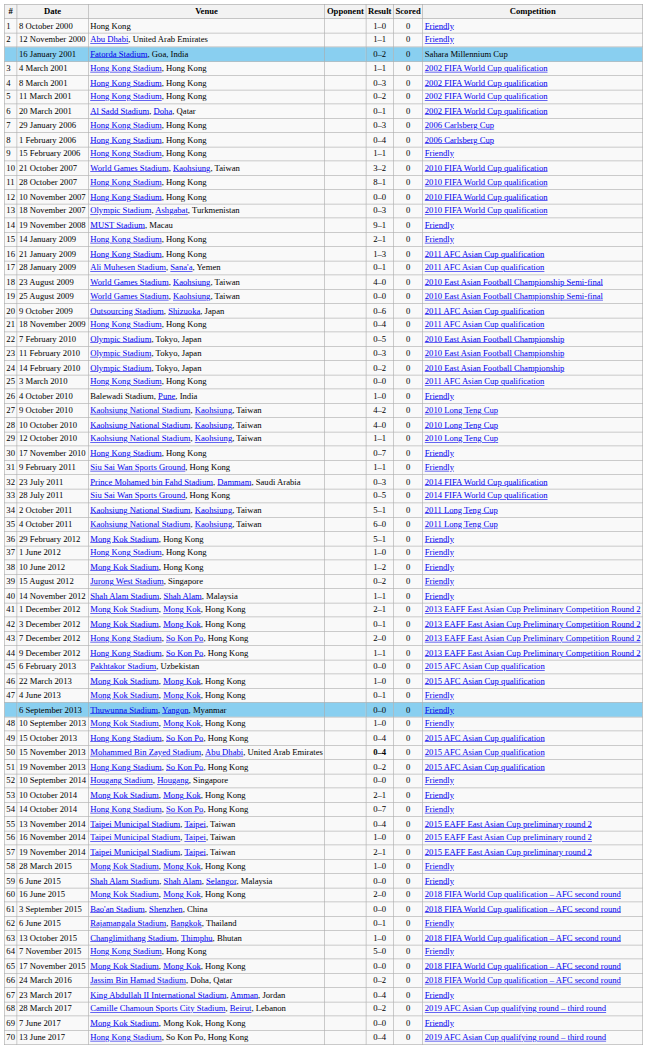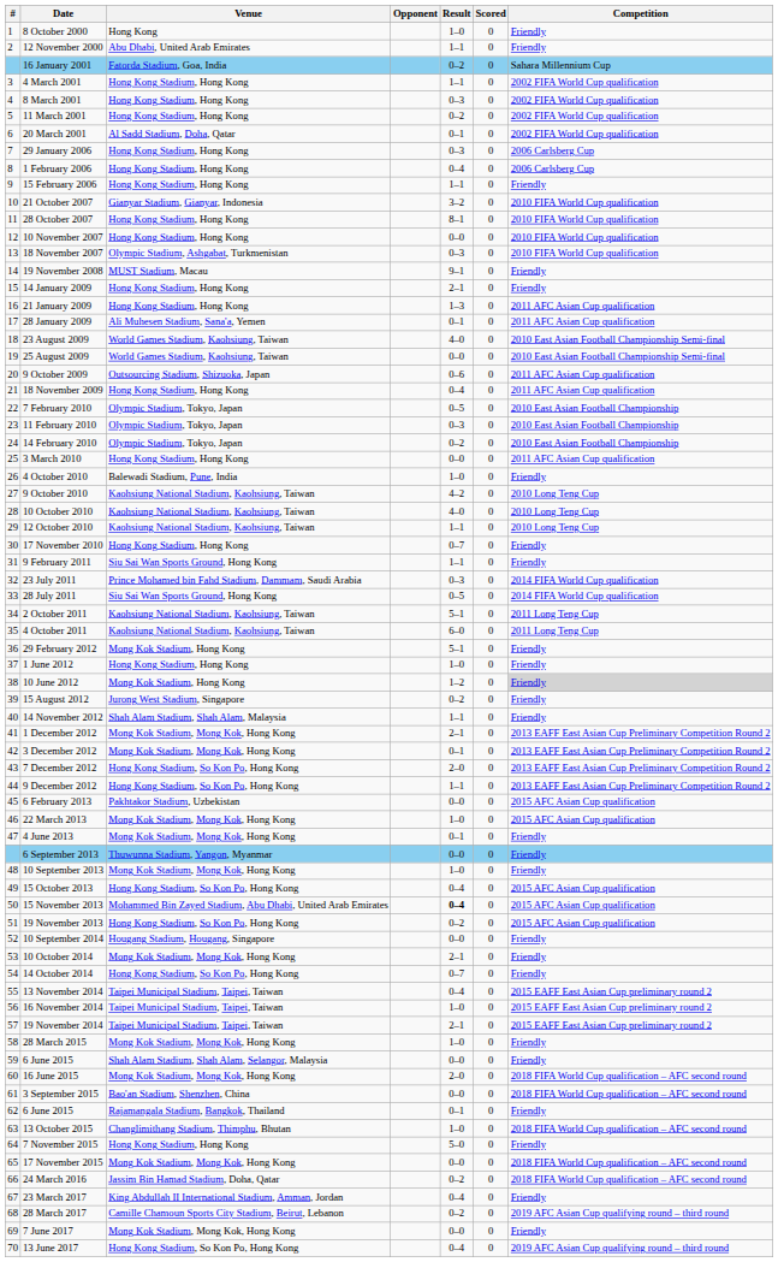 <table class="wikitable" style="font-size:90%; text-align: left;">
 <tr bgcolor="#CCCCCC" align="center">
 <th>#</th>
 <th>Date</th>
 <th>Venue</th>
 <th>Opponent</th>
 <th>Result</th>
 <th>Scored</th>
 <th>Competition</th>
 </tr>
 <tr>
 <td>1</td>
 <td>8 October 2000</td>
 <td>Hong Kong</td>
 <td></td>
 <td align="center">1–0</td>
 <td align="center">0</td>
 <td><a href='#'>Friendly</a></td>
 </tr>
 <tr>
 <td>2</td>
 <td>12 November 2000</td>
 <td><a href='#'>Abu Dhabi</a>, United Arab Emirates</td>
 <td></td>
 <td align="center">1–1</td>
 <td align="center">0</td>
 <td><a href='#'>Friendly</a></td>
 </tr>
 <tr style="background-color:#89CFF0">
 <td></td>
 <td>16 January 2001</td>
 <td><a href='#'>Fatorda Stadium</a>, Goa, India</td>
 <td></td>
 <td align="center">0–2</td>
 <td align="center">0</td>
 <td>Sahara Millennium Cup</td>
 </tr>
 <tr>
 <td>3</td>
 <td>4 March 2001</td>
 <td><a href='#'>Hong Kong Stadium</a>, Hong Kong</td>
 <td></td>
 <td align=center>1–1</td>
 <td align=center>0</td>
 <td><a href='#'>2002 FIFA World Cup qualification</a></td>
 </tr>
 <tr>
 <td>4</td>
 <td>8 March 2001</td>
 <td><a href='#'>Hong Kong Stadium</a>, Hong Kong</td>
 <td></td>
 <td align=center>0–3</td>
 <td align=center>0</td>
 <td><a href='#'>2002 FIFA World Cup qualification</a></td>
 </tr>
 <tr>
 <td>5</td>
 <td>11 March 2001</td>
 <td><a href='#'>Hong Kong Stadium</a>, Hong Kong</td>
 <td></td>
 <td align=center>0–2</td>
 <td align=center>0</td>
 <td><a href='#'>2002 FIFA World Cup qualification</a></td>
 </tr>
 <tr>
 <td>6</td>
 <td>20 March 2001</td>
 <td><a href='#'>Al Sadd Stadium</a>, <a href='#'>Doha</a>, Qatar</td>
 <td></td>
 <td align=center>0–1</td>
 <td align=center>0</td>
 <td><a href='#'>2002 FIFA World Cup qualification</a></td>
 </tr>
 <tr>
 <td>7</td>
 <td>29 January 2006</td>
 <td><a href='#'>Hong Kong Stadium</a>, Hong Kong</td>
 <td></td>
 <td align=center>0–3</td>
 <td align=center>0</td>
 <td><a href='#'>2006 Carlsberg Cup</a></td>
 </tr>
 <tr>
 <td>8</td>
 <td>1 February 2006</td>
 <td><a href='#'>Hong Kong Stadium</a>, Hong Kong</td>
 <td></td>
 <td align=center>0–4</td>
 <td align=center>0</td>
 <td><a href='#'>2006 Carlsberg Cup</a></td>
 </tr>
 <tr>
 <td>9</td>
 <td>15 February 2006</td>
 <td><a href='#'>Hong Kong Stadium</a>, Hong Kong</td>
 <td></td>
 <td align=center>1–1</td>
 <td align=center>0</td>
 <td><a href='#'>Friendly</a></td>
 </tr>
 <tr>
 <td>10</td>
 <td>21 October 2007</td>
-<td><a href='#'>World Games Stadium</a>, <a href='#'>Kaohsiung</a>, Taiwan</td>
+<td><a href='#'>Gianyar Stadium</a>, <a href='#'>Gianyar</a>, Indonesia</td>
 <td></td>
 <td align=center>3–2</td>
 <td align=center>0</td>
 <td><a href='#'>2010 FIFA World Cup qualification</a></td>
 </tr>
 <tr>
 <td>11</td>
 <td>28 October 2007</td>
 <td><a href='#'>Hong Kong Stadium</a>, Hong Kong</td>
 <td></td>
 <td align=center>8–1</td>
 <td align=center>0</td>
 <td><a href='#'>2010 FIFA World Cup qualification</a></td>
 </tr>
 <tr>
 <td>12</td>
 <td>10 November 2007</td>
 <td><a href='#'>Hong Kong Stadium</a>, Hong Kong</td>
 <td></td>
 <td align=center>0–0</td>
 <td align=center>0</td>
 <td><a href='#'>2010 FIFA World Cup qualification</a></td>
 </tr>
 <tr>
 <td>13</td>
 <td>18 November 2007</td>
 <td><a href='#'>Olympic Stadium</a>, <a href='#'>Ashgabat</a>, Turkmenistan</td>
 <td></td>
 <td align=center>0–3</td>
 <td align=center>0</td>
 <td><a href='#'>2010 FIFA World Cup qualification</a></td>
 </tr>
 <tr>
 <td>14</td>
 <td>19 November 2008</td>
 <td><a href='#'>MUST Stadium</a>, Macau</td>
 <td></td>
 <td align=center>9–1</td>
 <td align=center>0</td>
 <td><a href='#'>Friendly</a></td>
 </tr>
 <tr>
 <td>15</td>
 <td>14 January 2009</td>
 <td><a href='#'>Hong Kong Stadium</a>, Hong Kong</td>
 <td></td>
 <td align=center>2–1</td>
 <td align=center>0</td>
 <td><a href='#'>Friendly</a></td>
 </tr>
 <tr>
 <td>16</td>
 <td>21 January 2009</td>
 <td><a href='#'>Hong Kong Stadium</a>, Hong Kong</td>
 <td></td>
 <td align=center>1–3</td>
 <td align=center>0</td>
 <td><a href='#'>2011 AFC Asian Cup qualification</a></td>
 </tr>
 <tr>
 <td>17</td>
 <td>28 January 2009</td>
 <td><a href='#'>Ali Muhesen Stadium</a>, <a href='#'>Sana'a</a>, Yemen</td>
 <td></td>
 <td align=center>0–1</td>
 <td align=center>0</td>
 <td><a href='#'>2011 AFC Asian Cup qualification</a></td>
 </tr>
 <tr>
 <td>18</td>
 <td>23 August 2009</td>
 <td><a href='#'>World Games Stadium</a>, <a href='#'>Kaohsiung</a>, Taiwan</td>
 <td></td>
 <td align=center>4–0</td>
 <td align=center>0</td>
 <td><a href='#'>2010 East Asian Football Championship Semi-final</a></td>
 </tr>
 <tr>
 <td>19</td>
 <td>25 August 2009</td>
 <td><a href='#'>World Games Stadium</a>, <a href='#'>Kaohsiung</a>, Taiwan</td>
 <td></td>
 <td align=center>0–0</td>
 <td align=center>0</td>
 <td><a href='#'>2010 East Asian Football Championship Semi-final</a></td>
 </tr>
 <tr>
 <td>20</td>
 <td>9 October 2009</td>
 <td><a href='#'>Outsourcing Stadium</a>, <a href='#'>Shizuoka</a>, Japan</td>
 <td></td>
 <td align=center>0–6</td>
 <td align=center>0</td>
 <td><a href='#'>2011 AFC Asian Cup qualification</a></td>
 </tr>
 <tr>
 <td>21</td>
 <td>18 November 2009</td>
 <td><a href='#'>Hong Kong Stadium</a>, Hong Kong</td>
 <td></td>
 <td align=center>0–4</td>
 <td align=center>0</td>
 <td><a href='#'>2011 AFC Asian Cup qualification</a></td>
 </tr>
 <tr>
 <td>22</td>
 <td>7 February 2010</td>
 <td><a href='#'>Olympic Stadium</a>, Tokyo, Japan</td>
 <td></td>
 <td align=center>0–5</td>
 <td align=center>0</td>
 <td><a href='#'>2010 East Asian Football Championship</a></td>
 </tr>
 <tr>
 <td>23</td>
 <td>11 February 2010</td>
 <td><a href='#'>Olympic Stadium</a>, Tokyo, Japan</td>
 <td></td>
 <td align=center>0–3</td>
 <td align=center>0</td>
 <td><a href='#'>2010 East Asian Football Championship</a></td>
 </tr>
 <tr>
 <td>24</td>
 <td>14 February 2010</td>
 <td><a href='#'>Olympic Stadium</a>, Tokyo, Japan</td>
 <td></td>
 <td align=center>0–2</td>
 <td align=center>0</td>
 <td><a href='#'>2010 East Asian Football Championship</a></td>
 </tr>
 <tr>
 <td>25</td>
 <td>3 March 2010</td>
 <td><a href='#'>Hong Kong Stadium</a>, Hong Kong</td>
 <td></td>
 <td align=center>0–0</td>
 <td align=center>0</td>
 <td><a href='#'>2011 AFC Asian Cup qualification</a></td>
 </tr>
 <tr>
 <td>26</td>
 <td>4 October 2010</td>
 <td>Balewadi Stadium, <a href='#'>Pune</a>, India</td>
 <td></td>
 <td align=center>1–0</td>
 <td align=center>0</td>
 <td><a href='#'>Friendly</a></td>
 </tr>
 <tr>
 <td>27</td>
 <td>9 October 2010</td>
 <td><a href='#'>Kaohsiung National Stadium</a>, <a href='#'>Kaohsiung</a>, Taiwan</td>
 <td></td>
 <td align=center>4–2</td>
 <td align=center>0</td>
 <td><a href='#'>2010 Long Teng Cup</a></td>
 </tr>
 <tr>
 <td>28</td>
 <td>10 October 2010</td>
 <td><a href='#'>Kaohsiung National Stadium</a>, <a href='#'>Kaohsiung</a>, Taiwan</td>
 <td></td>
 <td align=center>4–0</td>
 <td align=center>0</td>
 <td><a href='#'>2010 Long Teng Cup</a></td>
 </tr>
 <tr>
 <td>29</td>
 <td>12 October 2010</td>
 <td><a href='#'>Kaohsiung National Stadium</a>, <a href='#'>Kaohsiung</a>, Taiwan</td>
 <td></td>
 <td align=center>1–1</td>
 <td align=center>0</td>
 <td><a href='#'>2010 Long Teng Cup</a></td>
 </tr>
 <tr>
 <td>30</td>
 <td>17 November 2010</td>
 <td><a href='#'>Hong Kong Stadium</a>, Hong Kong</td>
 <td></td>
 <td align=center>0–7</td>
 <td align=center>0</td>
 <td><a href='#'>Friendly</a></td>
 </tr>
 <tr>
 <td>31</td>
 <td>9 February 2011</td>
 <td><a href='#'>Siu Sai Wan Sports Ground</a>, Hong Kong</td>
 <td></td>
 <td align=center>1–1</td>
 <td align=center>0</td>
 <td><a href='#'>Friendly</a></td>
 </tr>
 <tr>
 <td>32</td>
 <td>23 July 2011</td>
 <td><a href='#'>Prince Mohamed bin Fahd Stadium</a>, <a href='#'>Dammam</a>, Saudi Arabia</td>
 <td></td>
 <td align=center>0–3</td>
 <td align=center>0</td>
 <td><a href='#'>2014 FIFA World Cup qualification</a></td>
 </tr>
 <tr>
 <td>33</td>
 <td>28 July 2011</td>
 <td><a href='#'>Siu Sai Wan Sports Ground</a>, Hong Kong</td>
 <td></td>
 <td align=center>0–5</td>
 <td align=center>0</td>
 <td><a href='#'>2014 FIFA World Cup qualification</a></td>
 </tr>
 <tr>
 <td>34</td>
 <td>2 October 2011</td>
 <td><a href='#'>Kaohsiung National Stadium</a>, <a href='#'>Kaohsiung</a>, Taiwan</td>
 <td></td>
 <td align=center>5–1</td>
 <td align=center>0</td>
 <td><a href='#'>2011 Long Teng Cup</a></td>
 </tr>
 <tr>
 <td>35</td>
 <td>4 October 2011</td>
 <td><a href='#'>Kaohsiung National Stadium</a>, <a href='#'>Kaohsiung</a>, Taiwan</td>
 <td></td>
 <td align=center>6–0</td>
 <td align=center>0</td>
 <td><a href='#'>2011 Long Teng Cup</a></td>
 </tr>
 <tr>
 <td>36</td>
 <td>29 February 2012</td>
 <td><a href='#'>Mong Kok Stadium</a>, Hong Kong</td>
 <td></td>
 <td align=center>5–1</td>
 <td align=center>0</td>
 <td><a href='#'>Friendly</a></td>
 </tr>
 <tr>
 <td>37</td>
 <td>1 June 2012</td>
 <td><a href='#'>Hong Kong Stadium</a>, Hong Kong</td>
 <td></td>
 <td align=center>1–0</td>
 <td align=center>0</td>
 <td><a href='#'>Friendly</a></td>
 </tr>
 <tr>
 <td>38</td>
 <td>10 June 2012</td>
 <td><a href='#'>Mong Kok Stadium</a>, Hong Kong</td>
 <td></td>
 <td align=center>1–2</td>
 <td align=center>0</td>
-<td><a href='#'>Friendly</a></td>
+<td style="background: lightgrey;"><a href='#'>Friendly</a></td>
 </tr>
 <tr>
 <td>39</td>
 <td>15 August 2012</td>
 <td><a href='#'>Jurong West Stadium</a>, Singapore</td>
 <td></td>
 <td align=center>0–2</td>
 <td align=center>0</td>
 <td><a href='#'>Friendly</a></td>
 </tr>
 <tr>
 <td>40</td>
 <td>14 November 2012</td>
 <td><a href='#'>Shah Alam Stadium</a>, <a href='#'>Shah Alam</a>, Malaysia</td>
 <td></td>
 <td align=center>1–1</td>
 <td align=center>0</td>
 <td><a href='#'>Friendly</a></td>
 </tr>
 <tr>
 <td>41</td>
 <td>1 December 2012</td>
 <td><a href='#'>Mong Kok Stadium</a>, <a href='#'>Mong Kok</a>, Hong Kong</td>
 <td></td>
 <td align=center>2–1</td>
 <td align=center>0</td>
 <td><a href='#'>2013 EAFF East Asian Cup Preliminary Competition Round 2</a></td>
 </tr>
 <tr>
 <td>42</td>
 <td>3 December 2012</td>
 <td><a href='#'>Mong Kok Stadium</a>, <a href='#'>Mong Kok</a>, Hong Kong</td>
 <td></td>
 <td align=center>0–1</td>
 <td align=center>0</td>
 <td><a href='#'>2013 EAFF East Asian Cup Preliminary Competition Round 2</a></td>
 </tr>
 <tr>
 <td>43</td>
 <td>7 December 2012</td>
 <td><a href='#'>Hong Kong Stadium</a>, <a href='#'>So Kon Po</a>, Hong Kong</td>
 <td></td>
 <td align=center>2–0</td>
 <td align=center>0</td>
 <td><a href='#'>2013 EAFF East Asian Cup Preliminary Competition Round 2</a></td>
 </tr>
 <tr>
 <td>44</td>
 <td>9 December 2012</td>
 <td><a href='#'>Hong Kong Stadium</a>, <a href='#'>So Kon Po</a>, Hong Kong</td>
 <td></td>
 <td align=center>1–1</td>
 <td align=center>0</td>
 <td><a href='#'>2013 EAFF East Asian Cup Preliminary Competition Round 2</a></td>
 </tr>
 <tr>
 <td>45</td>
 <td>6 February 2013</td>
 <td><a href='#'>Pakhtakor Stadium</a>, Uzbekistan</td>
 <td></td>
 <td align=center>0–0</td>
 <td align=center>0</td>
 <td><a href='#'>2015 AFC Asian Cup qualification</a></td>
 </tr>
 <tr>
 <td>46</td>
 <td>22 March 2013</td>
 <td><a href='#'>Mong Kok Stadium</a>, <a href='#'>Mong Kok</a>, Hong Kong</td>
 <td></td>
 <td align=center>1–0</td>
 <td align=center>0</td>
 <td><a href='#'>2015 AFC Asian Cup qualification</a></td>
 </tr>
 <tr>
 <td>47</td>
 <td>4 June 2013</td>
 <td><a href='#'>Mong Kok Stadium</a>, <a href='#'>Mong Kok</a>, Hong Kong</td>
 <td></td>
 <td align=center>0–1</td>
 <td align=center>0</td>
 <td><a href='#'>Friendly</a></td>
 </tr>
 <tr style="background-color:#89CFF0">
 <td></td>
 <td>6 September 2013</td>
 <td><a href='#'>Thuwunna Stadium</a>, <a href='#'>Yangon</a>, Myanmar</td>
 <td></td>
 <td align="center">0–0</td>
 <td align="center">0</td>
 <td><a href='#'>Friendly</a></td>
 </tr>
 <tr>
 <td>48</td>
 <td>10 September 2013</td>
 <td><a href='#'>Mong Kok Stadium</a>, <a href='#'>Mong Kok</a>, Hong Kong</td>
 <td></td>
 <td align="center">1–0</td>
 <td align="center">0</td>
 <td><a href='#'>Friendly</a></td>
 </tr>
 <tr>
 <td>49</td>
 <td>15 October 2013</td>
 <td><a href='#'>Hong Kong Stadium</a>, <a href='#'>So Kon Po</a>, Hong Kong</td>
 <td></td>
 <td align=center>0–4</td>
 <td align=center>0</td>
 <td><a href='#'>2015 AFC Asian Cup qualification</a></td>
 </tr>
 <tr>
 <td>50</td>
 <td>15 November 2013</td>
 <td><a href='#'>Mohammed Bin Zayed Stadium</a>, <a href='#'>Abu Dhabi</a>, United Arab Emirates</td>
 <td></td>
 <td align=center><strong>0–4</strong></td>
 <td align=center>0</td>
 <td><a href='#'>2015 AFC Asian Cup qualification</a></td>
 </tr>
 <tr>
 <td>51</td>
 <td>19 November 2013</td>
 <td><a href='#'>Hong Kong Stadium</a>, <a href='#'>So Kon Po</a>, Hong Kong</td>
 <td></td>
 <td align=center>0–2</td>
 <td align=center>0</td>
 <td><a href='#'>2015 AFC Asian Cup qualification</a></td>
 </tr>
 <tr>
 <td>52</td>
 <td>10 September 2014</td>
 <td><a href='#'>Hougang Stadium</a>, <a href='#'>Hougang</a>, Singapore</td>
 <td></td>
 <td align="center">0–0</td>
 <td align="center">0</td>
 <td><a href='#'>Friendly</a></td>
 </tr>
 <tr>
 <td>53</td>
 <td>10 October 2014</td>
 <td><a href='#'>Mong Kok Stadium</a>, <a href='#'>Mong Kok</a>, Hong Kong</td>
 <td></td>
 <td align="center">2–1</td>
 <td align="center">0</td>
 <td><a href='#'>Friendly</a></td>
 </tr>
 <tr>
 <td>54</td>
 <td>14 October 2014</td>
 <td><a href='#'>Hong Kong Stadium</a>, <a href='#'>So Kon Po</a>, Hong Kong</td>
 <td></td>
 <td align="center">0–7</td>
 <td align="center">0</td>
 <td><a href='#'>Friendly</a></td>
 </tr>
 <tr>
 <td>55</td>
 <td>13 November 2014</td>
 <td><a href='#'>Taipei Municipal Stadium</a>, <a href='#'>Taipei</a>, Taiwan</td>
 <td></td>
 <td align=center>0–4</td>
 <td align="center">0</td>
 <td><a href='#'>2015 EAFF East Asian Cup preliminary round 2</a></td>
 </tr>
 <tr>
 <td>56</td>
 <td>16 November 2014</td>
 <td><a href='#'>Taipei Municipal Stadium</a>, <a href='#'>Taipei</a>, Taiwan</td>
 <td></td>
 <td align="center">1–0</td>
 <td align="center">0</td>
 <td><a href='#'>2015 EAFF East Asian Cup preliminary round 2</a></td>
 </tr>
 <tr>
 <td>57</td>
 <td>19 November 2014</td>
 <td><a href='#'>Taipei Municipal Stadium</a>, <a href='#'>Taipei</a>, Taiwan</td>
 <td></td>
 <td align="center">2–1</td>
 <td align="center">0</td>
 <td><a href='#'>2015 EAFF East Asian Cup preliminary round 2</a></td>
 </tr>
 <tr>
 <td>58</td>
 <td>28 March 2015</td>
 <td><a href='#'>Mong Kok Stadium</a>, <a href='#'>Mong Kok</a>, Hong Kong</td>
 <td></td>
 <td align="center">1–0</td>
 <td align="center">0</td>
 <td><a href='#'>Friendly</a></td>
 </tr>
 <tr>
 <td>59</td>
 <td>6 June 2015</td>
 <td><a href='#'>Shah Alam Stadium</a>, <a href='#'>Shah Alam</a>, <a href='#'>Selangor</a>, Malaysia</td>
 <td></td>
 <td align="center">0–0</td>
 <td align="center">0</td>
 <td><a href='#'>Friendly</a></td>
 </tr>
 <tr>
 <td>60</td>
 <td>16 June 2015</td>
 <td><a href='#'>Mong Kok Stadium</a>, <a href='#'>Mong Kok</a>, Hong Kong</td>
 <td></td>
 <td align="center">2–0</td>
 <td align="center">0</td>
 <td><a href='#'>2018 FIFA World Cup qualification – AFC second round</a></td>
 </tr>
 <tr>
 <td>61</td>
 <td>3 September 2015</td>
 <td><a href='#'>Bao'an Stadium</a>, <a href='#'>Shenzhen</a>, China</td>
 <td></td>
 <td align="center">0–0</td>
 <td align="center">0</td>
 <td><a href='#'>2018 FIFA World Cup qualification – AFC second round</a></td>
 </tr>
 <tr>
 <td>62</td>
 <td>6 June 2015</td>
 <td><a href='#'>Rajamangala Stadium</a>, <a href='#'>Bangkok</a>, Thailand</td>
 <td></td>
 <td align="center">0–1</td>
 <td align="center">0</td>
 <td><a href='#'>Friendly</a></td>
 </tr>
 <tr>
 <td>63</td>
 <td>13 October 2015</td>
 <td><a href='#'>Changlimithang Stadium</a>, <a href='#'>Thimphu</a>, Bhutan</td>
 <td></td>
 <td align="center">1–0</td>
 <td align="center">0</td>
 <td><a href='#'>2018 FIFA World Cup qualification – AFC second round</a></td>
 </tr>
 <tr>
 <td>64</td>
 <td>7 November 2015</td>
 <td><a href='#'>Hong Kong Stadium</a>, Hong Kong</td>
 <td></td>
 <td align="center">5–0</td>
 <td align="center">0</td>
 <td><a href='#'>Friendly</a></td>
 </tr>
 <tr>
 <td>65</td>
 <td>17 November 2015</td>
 <td><a href='#'>Mong Kok Stadium</a>, <a href='#'>Mong Kok</a>, Hong Kong</td>
 <td></td>
 <td align="center">0–0</td>
 <td align="center">0</td>
 <td><a href='#'>2018 FIFA World Cup qualification – AFC second round</a></td>
 </tr>
 <tr>
 <td>66</td>
 <td>24 March 2016</td>
 <td><a href='#'>Jassim Bin Hamad Stadium</a>, Doha, Qatar</td>
 <td></td>
 <td align=center>0–2</td>
 <td align=center>0</td>
 <td><a href='#'>2018 FIFA World Cup qualification – AFC second round</a></td>
 </tr>
 <tr>
 <td>67</td>
 <td>23 March 2017</td>
 <td><a href='#'>King Abdullah II International Stadium</a>, <a href='#'>Amman</a>, Jordan</td>
 <td></td>
 <td align="center">0–4</td>
 <td align="center">0</td>
 <td><a href='#'>Friendly</a></td>
 </tr>
 <tr>
 <td>68</td>
 <td>28 March 2017</td>
 <td><a href='#'>Camille Chamoun Sports City Stadium</a>, <a href='#'>Beirut</a>, Lebanon</td>
 <td></td>
 <td align=center>0–2</td>
 <td align=center>0</td>
 <td><a href='#'>2019 AFC Asian Cup qualifying round – third round</a></td>
 </tr>
 <tr>
 <td>69</td>
 <td>7 June 2017</td>
 <td><a href='#'>Mong Kok Stadium</a>, Mong Kok, Hong Kong</td>
 <td></td>
 <td align=center>0–0</td>
 <td align=center>0</td>
 <td><a href='#'>Friendly</a></td>
 </tr>
 <tr>
 <td>70</td>
 <td>13 June 2017</td>
 <td><a href='#'>Hong Kong Stadium</a>, So Kon Po, Hong Kong</td>
 <td></td>
 <td align=center>0–4</td>
 <td align=center>0</td>
 <td><a href='#'>2019 AFC Asian Cup qualifying round – third round</a></td>
 </tr>
 </table>
